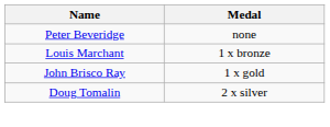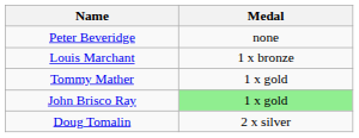 <table class="wikitable" style="text-align: center">
 <tr>
 <th width=200>Name</th>
 <th width=200>Medal</th>
 </tr>
 <tr>
 <td><a href='#'>Peter Beveridge</a></td>
 <td>none</td>
 </tr>
 <tr>
 <td><a href='#'>Louis Marchant</a></td>
 <td>1 x bronze</td>
 </tr>
 <tr>
+<td><a href='#'>Tommy Mather</a></td>
+<td>1 x gold</td>
+</tr>
+<tr>
 <td><a href='#'>John Brisco Ray</a></td>
-<td>1 x gold</td>
+<td style="background: lightgreen;">1 x gold</td>
 </tr>
 <tr>
 <td><a href='#'>Doug Tomalin</a></td>
 <td>2 x silver</td>
 </tr>
 </table>
